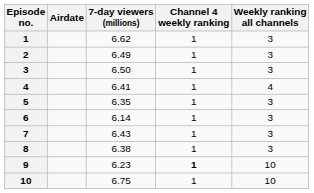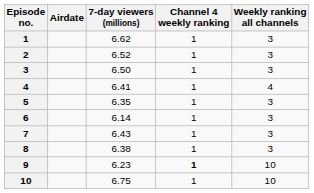 <table class="wikitable" style="text-align:center;">
 <tr>
 <th scope="col">Episode<br>no.</th>
 <th scope="col">Airdate</th>
 <th scope="col">7-day viewers<br><small>(millions)</small></th>
 <th scope="col">Channel 4<br>weekly ranking</th>
 <th scope="col">Weekly ranking<br>all channels</th>
 </tr>
 <tr>
 <th scope="row">1</th>
 <td></td>
 <td>6.62</td>
 <td>1</td>
 <td>3</td>
 </tr>
 <tr>
 <th scope="row">2</th>
 <td></td>
-<td>6.49</td>
+<td>6.52</td>
 <td>1</td>
 <td>3</td>
 </tr>
 <tr>
 <th scope="row">3</th>
 <td></td>
 <td>6.50</td>
 <td>1</td>
 <td>3</td>
 </tr>
 <tr>
 <th scope="row">4</th>
 <td></td>
 <td>6.41</td>
 <td>1</td>
 <td>4</td>
 </tr>
 <tr>
 <th scope="row">5</th>
 <td></td>
 <td>6.35</td>
 <td>1</td>
 <td>3</td>
 </tr>
 <tr>
 <th scope="row">6</th>
 <td></td>
 <td>6.14</td>
 <td>1</td>
 <td>3</td>
 </tr>
 <tr>
 <th scope="row">7</th>
 <td></td>
 <td>6.43</td>
 <td>1</td>
 <td>3</td>
 </tr>
 <tr>
 <th scope="row">8</th>
 <td></td>
 <td>6.38</td>
 <td>1</td>
 <td>3</td>
 </tr>
 <tr>
 <th scope="row">9</th>
 <td></td>
 <td>6.23</td>
 <td><strong>1</strong></td>
 <td>10</td>
 </tr>
 <tr>
 <th scope="row">10</th>
 <td></td>
 <td>6.75</td>
 <td>1</td>
 <td>10</td>
 </tr>
 </table>
